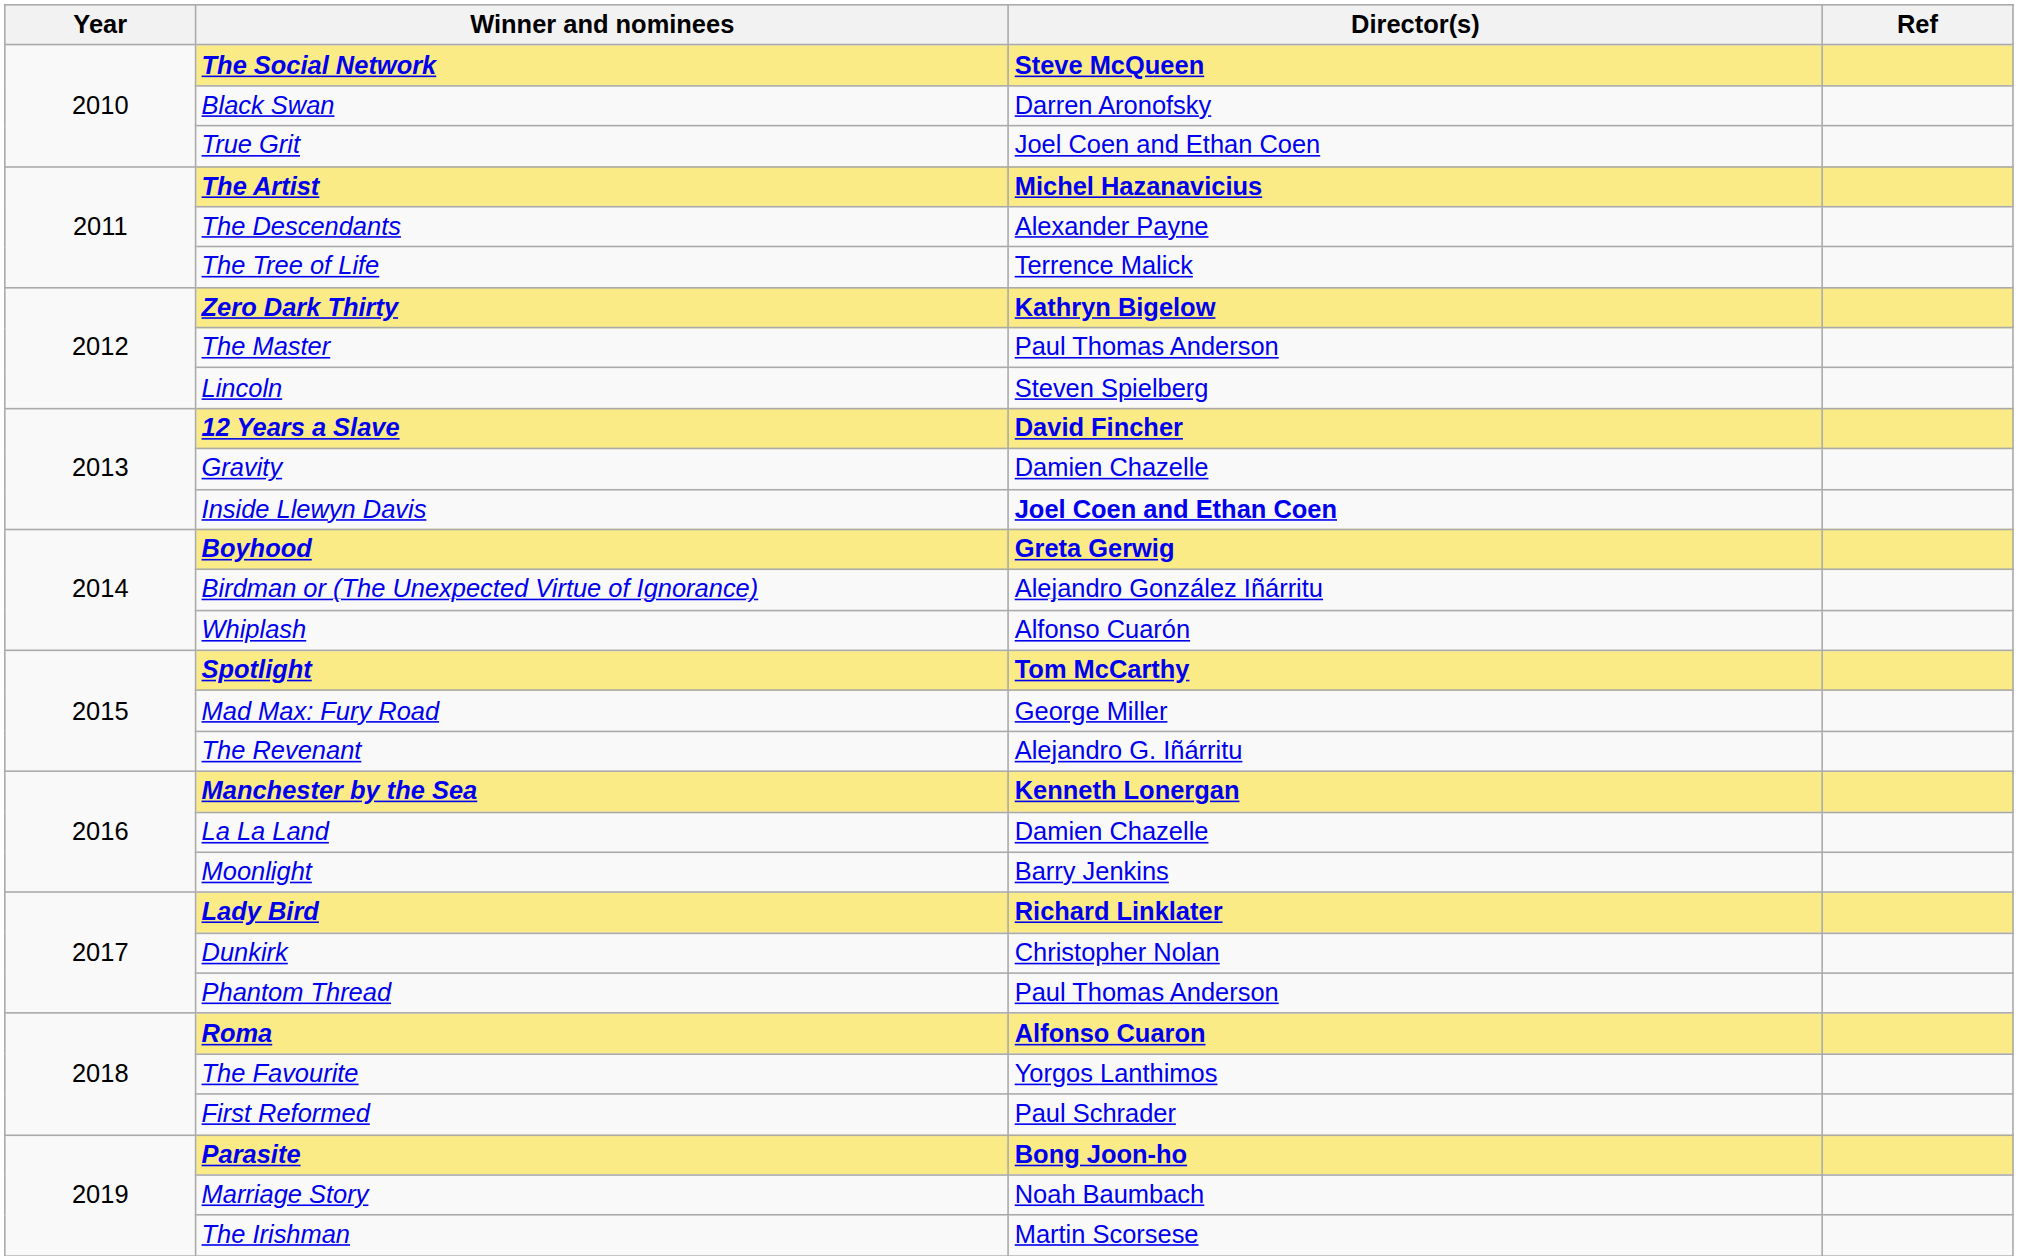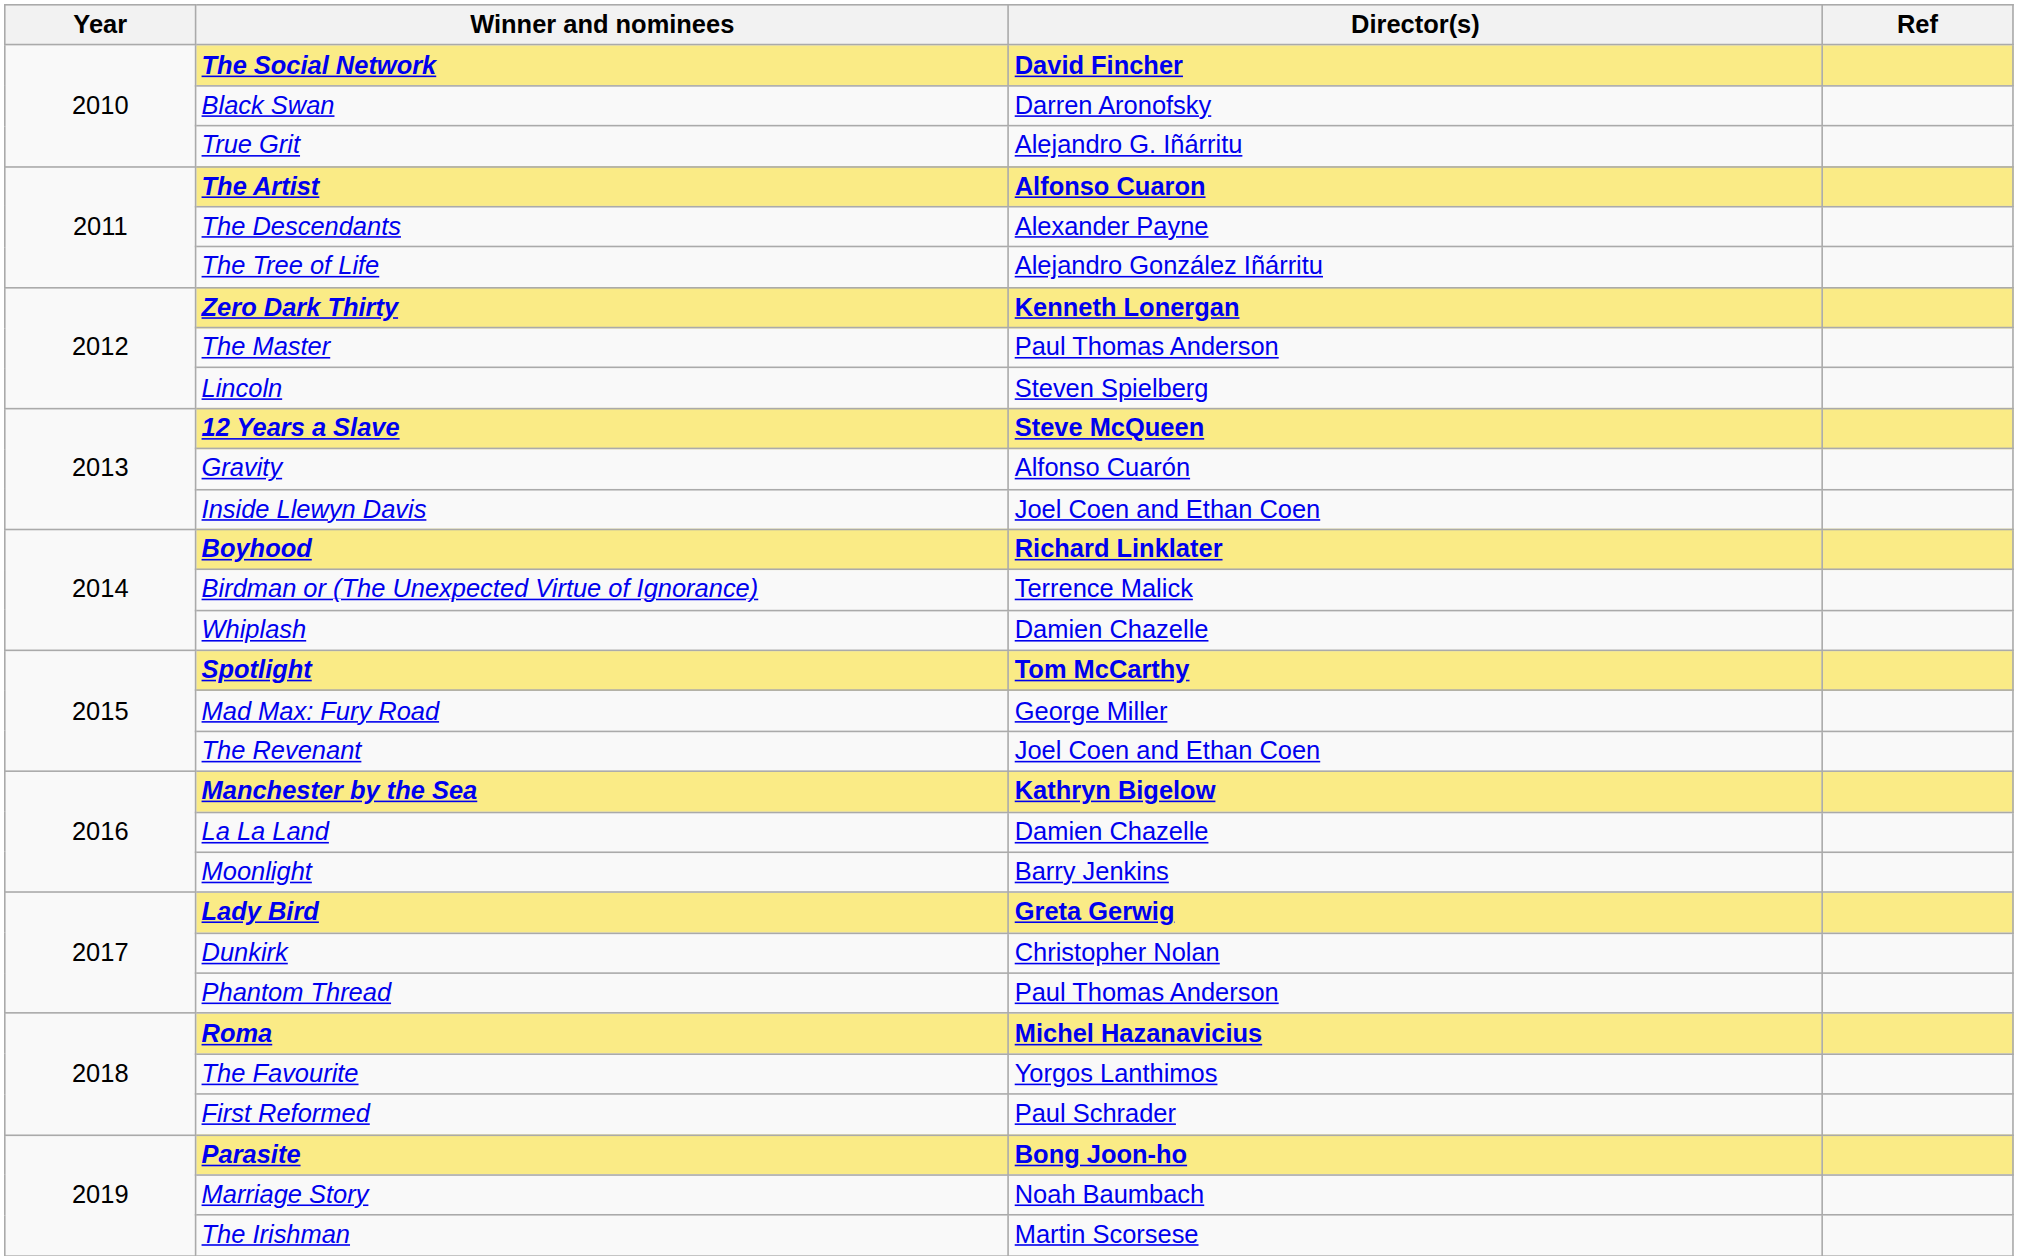 <table class="wikitable" width="100%" cellpadding="5">
 <tr>
 <th width="100"><strong>Year</strong></th>
 <th width="450"><strong>Winner and nominees</strong></th>
 <th width="450"><strong>Director(s)</strong></th>
 <th width="100"><strong>Ref</strong></th>
 </tr>
 <tr>
 <td rowspan="3" style="text-align:center;">2010</td>
 <td style="background:#FAEB86;"><strong><em><a href='#'>The Social Network</a></em></strong></td>
-<td style="background:#FAEB86;"><strong><a href='#'>Steve McQueen</a></strong></td>
+<td style="background:#FAEB86;"><strong><a href='#'>David Fincher</a></strong></td>
 <td style="background:#FAEB86;"></td>
 </tr>
 <tr>
 <td><em><a href='#'>Black Swan</a></em></td>
 <td><a href='#'>Darren Aronofsky</a></td>
 <td></td>
 </tr>
 <tr>
 <td><em><a href='#'>True Grit</a></em></td>
-<td><a href='#'>Joel Coen and Ethan Coen</a></td>
+<td><a href='#'>Alejandro G. Iñárritu</a></td>
 <td></td>
 </tr>
 <tr>
 <td rowspan="3" style="text-align:center;">2011</td>
 <td style="background:#FAEB86;"><strong><em><a href='#'>The Artist</a></em></strong></td>
-<td style="background:#FAEB86;"><strong><a href='#'>Michel Hazanavicius</a></strong></td>
+<td style="background:#FAEB86;"><strong><a href='#'>Alfonso Cuaron</a></strong></td>
 <td style="background:#FAEB86;"></td>
 </tr>
 <tr>
 <td><em><a href='#'>The Descendants</a></em></td>
 <td><a href='#'>Alexander Payne</a></td>
 <td></td>
 </tr>
 <tr>
 <td><em><a href='#'>The Tree of Life</a></em></td>
-<td><a href='#'>Terrence Malick</a></td>
+<td><a href='#'>Alejandro González Iñárritu</a></td>
 <td></td>
 </tr>
 <tr>
 <td rowspan="3" style="text-align:center;">2012</td>
 <td style="background:#FAEB86;"><strong><em><a href='#'>Zero Dark Thirty</a></em></strong></td>
-<td style="background:#FAEB86;"><strong><a href='#'>Kathryn Bigelow</a></strong></td>
+<td style="background:#FAEB86;"><strong><a href='#'>Kenneth Lonergan</a></strong></td>
 <td style="background:#FAEB86;"></td>
 </tr>
 <tr>
 <td><em><a href='#'>The Master</a></em></td>
 <td><a href='#'>Paul Thomas Anderson</a></td>
 <td></td>
 </tr>
 <tr>
 <td><em><a href='#'>Lincoln</a></em></td>
 <td><a href='#'>Steven Spielberg</a></td>
 <td></td>
 </tr>
 <tr>
 <td rowspan="3" style="text-align:center;">2013</td>
 <td style="background:#FAEB86;"><strong><em><a href='#'>12 Years a Slave</a></em></strong></td>
-<td style="background:#FAEB86;"><strong><a href='#'>David Fincher</a></strong></td>
+<td style="background:#FAEB86;"><strong><a href='#'>Steve McQueen</a></strong></td>
 <td style="background:#FAEB86;"></td>
 </tr>
 <tr>
 <td><em><a href='#'>Gravity</a></em></td>
-<td><a href='#'>Damien Chazelle</a></td>
+<td><a href='#'>Alfonso Cuarón</a></td>
 <td></td>
 </tr>
 <tr>
 <td><em><a href='#'>Inside Llewyn Davis</a></em></td>
-<td><strong><a href='#'>Joel Coen and Ethan Coen</a></strong></td>
+<td><a href='#'>Joel Coen and Ethan Coen</a></td>
 <td></td>
 </tr>
 <tr>
 <td rowspan="3" style="text-align:center;">2014</td>
 <td style="background:#FAEB86;"><strong><em><a href='#'>Boyhood</a></em></strong></td>
-<td style="background:#FAEB86;"><strong><a href='#'>Greta Gerwig</a></strong></td>
+<td style="background:#FAEB86;"><strong><a href='#'>Richard Linklater</a></strong></td>
 <td style="background:#FAEB86;"></td>
 </tr>
 <tr>
 <td><em><a href='#'>Birdman or (The Unexpected Virtue of Ignorance)</a></em></td>
-<td><a href='#'>Alejandro González Iñárritu</a></td>
+<td><a href='#'>Terrence Malick</a></td>
 <td></td>
 </tr>
 <tr>
 <td><em><a href='#'>Whiplash</a></em></td>
-<td><a href='#'>Alfonso Cuarón</a></td>
+<td><a href='#'>Damien Chazelle</a></td>
 <td></td>
 </tr>
 <tr>
 <td rowspan="3" style="text-align:center;">2015</td>
 <td style="background:#FAEB86;"><strong><em><a href='#'>Spotlight</a></em></strong></td>
 <td style="background:#FAEB86;"><strong><a href='#'>Tom McCarthy</a></strong></td>
 <td style="background:#FAEB86;"></td>
 </tr>
 <tr>
 <td><em><a href='#'>Mad Max: Fury Road</a></em></td>
 <td><a href='#'>George Miller</a></td>
 <td></td>
 </tr>
 <tr>
 <td><em><a href='#'>The Revenant</a></em></td>
-<td><a href='#'>Alejandro G. Iñárritu</a></td>
+<td><a href='#'>Joel Coen and Ethan Coen</a></td>
 <td></td>
 </tr>
 <tr>
 <td rowspan="3" style="text-align:center;">2016</td>
 <td style="background:#FAEB86;"><strong><em><a href='#'>Manchester by the Sea</a></em></strong></td>
-<td style="background:#FAEB86;"><strong><a href='#'>Kenneth Lonergan</a></strong></td>
+<td style="background:#FAEB86;"><strong><a href='#'>Kathryn Bigelow</a></strong></td>
 <td style="background:#FAEB86;"></td>
 </tr>
 <tr>
 <td><em><a href='#'>La La Land</a></em></td>
 <td><a href='#'>Damien Chazelle</a></td>
 <td></td>
 </tr>
 <tr>
 <td><em><a href='#'>Moonlight</a></em></td>
 <td><a href='#'>Barry Jenkins</a></td>
 <td></td>
 </tr>
 <tr>
 <td rowspan="3" style="text-align:center;">2017</td>
 <td style="background:#FAEB86;"><strong><em><a href='#'>Lady Bird</a></em></strong></td>
-<td style="background:#FAEB86;"><strong><a href='#'>Richard Linklater</a></strong></td>
+<td style="background:#FAEB86;"><strong><a href='#'>Greta Gerwig</a></strong></td>
 <td style="background:#FAEB86;"></td>
 </tr>
 <tr>
 <td><em><a href='#'>Dunkirk</a></em></td>
 <td><a href='#'>Christopher Nolan</a></td>
 <td></td>
 </tr>
 <tr>
 <td><em><a href='#'>Phantom Thread</a></em></td>
 <td><a href='#'>Paul Thomas Anderson</a></td>
 <td></td>
 </tr>
 <tr>
 <td style="text-align:center;" rowspan=3>2018</td>
 <td style="background:#FAEB86;"><strong><em><a href='#'>Roma</a></em></strong></td>
-<td style="background:#FAEB86;"><strong><a href='#'>Alfonso Cuaron</a></strong></td>
+<td style="background:#FAEB86;"><strong><a href='#'>Michel Hazanavicius</a></strong></td>
 <td style="background:#FAEB86;"></td>
 </tr>
 <tr>
 <td><em><a href='#'>The Favourite</a></em></td>
 <td><a href='#'>Yorgos Lanthimos</a></td>
 <td></td>
 </tr>
 <tr>
 <td><em><a href='#'>First Reformed</a></em></td>
 <td><a href='#'>Paul Schrader</a></td>
 <td></td>
 </tr>
 <tr>
 <td style="text-align:center;" rowspan=3>2019</td>
 <td style="background:#FAEB86;"><strong><em><a href='#'>Parasite</a></em></strong></td>
 <td style="background:#FAEB86;"><strong><a href='#'>Bong Joon-ho</a></strong></td>
 <td style="background:#FAEB86;"></td>
 </tr>
 <tr>
 <td><em><a href='#'>Marriage Story</a></em></td>
 <td><a href='#'>Noah Baumbach</a></td>
 <td></td>
 </tr>
 <tr>
 <td><em><a href='#'>The Irishman</a></em></td>
 <td><a href='#'>Martin Scorsese</a></td>
 <td></td>
 </tr>
 </table>
